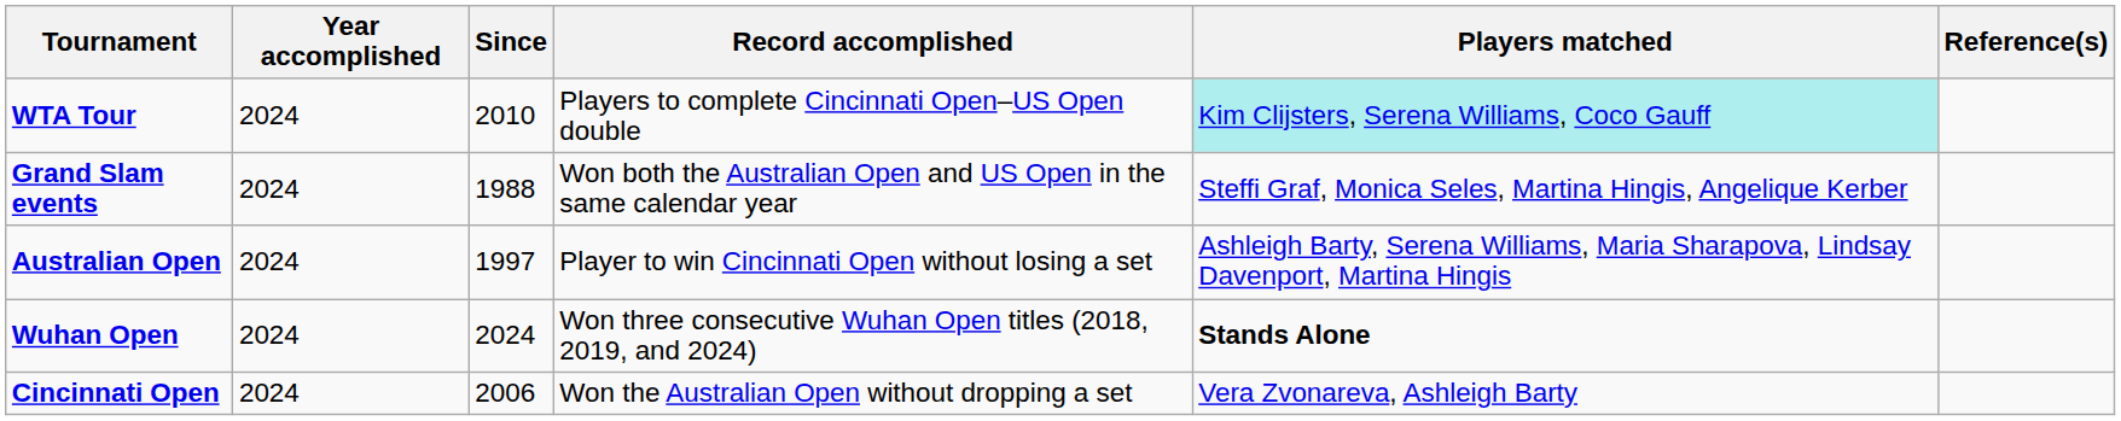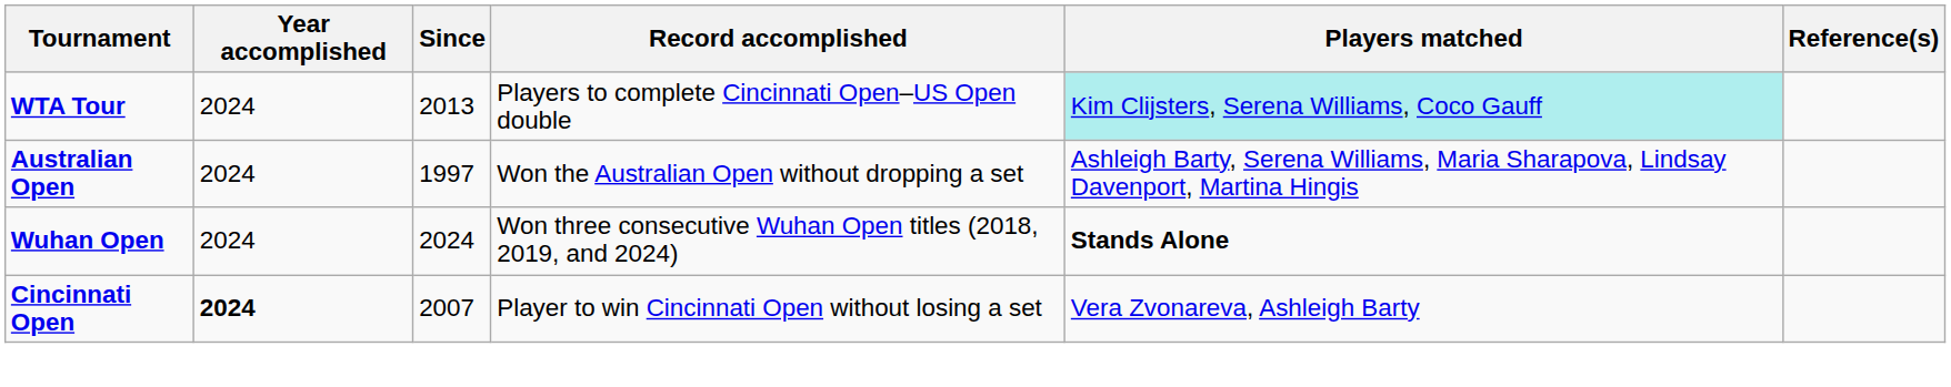 <table class="wikitable">
 <tr>
 <th>Tournament</th>
 <th>Year accomplished</th>
 <th>Since</th>
 <th>Record accomplished</th>
 <th>Players matched</th>
 <th>Reference(s)</th>
 </tr>
 <tr>
 <td rowspan="1"><strong><a href='#'>WTA Tour</a></strong></td>
 <td rowspan="1">2024</td>
-<td>2010</td>
+<td>2013</td>
 <td>Players to complete <a href='#'>Cincinnati Open</a>–<a href='#'>US Open</a> double</td>
 <td style="background: paleturquoise;"><a href='#'>Kim Clijsters</a>, <a href='#'>Serena Williams</a>, <a href='#'>Coco Gauff</a></td>
-<td></td>
-</tr>
-<tr>
-<td rowspan="1"><strong><a href='#'>Grand Slam events</a></strong></td>
-<td rowspan="1">2024</td>
-<td>1988</td>
-<td>Won both the <a href='#'>Australian Open</a> and <a href='#'>US Open</a> in the same calendar year</td>
-<td><a href='#'>Steffi Graf</a>, <a href='#'>Monica Seles</a>, <a href='#'>Martina Hingis</a>, <a href='#'>Angelique Kerber</a></td>
 <td></td>
 </tr>
 <tr>
 <td rowspan="1"><strong><a href='#'>Australian Open</a></strong></td>
 <td rowspan="1">2024</td>
 <td>1997</td>
-<td>Player to win <a href='#'>Cincinnati Open</a> without losing a set</td>
+<td>Won the <a href='#'>Australian Open</a> without dropping a set</td>
 <td><a href='#'>Ashleigh Barty</a>, <a href='#'>Serena Williams</a>, <a href='#'>Maria Sharapova</a>, <a href='#'>Lindsay Davenport</a>, <a href='#'>Martina Hingis</a></td>
 <td></td>
 </tr>
 <tr>
 <td rowspan="1"><strong><a href='#'>Wuhan Open</a></strong></td>
 <td rowspan="1">2024</td>
 <td>2024</td>
 <td>Won three consecutive <a href='#'>Wuhan Open</a> titles (2018, 2019, and 2024)</td>
 <td><strong>Stands Alone</strong></td>
 <td></td>
 </tr>
 <tr>
 <td rowspan="1"><strong><a href='#'>Cincinnati Open</a></strong></td>
-<td rowspan="1">2024</td>
-<td>2006</td>
-<td>Won the <a href='#'>Australian Open</a> without dropping a set</td>
+<td rowspan="1"><strong>2024</strong></td>
+<td>2007</td>
+<td>Player to win <a href='#'>Cincinnati Open</a> without losing a set</td>
 <td><a href='#'>Vera Zvonareva</a>, <a href='#'>Ashleigh Barty</a></td>
 <td></td>
 </tr>
 </table>
